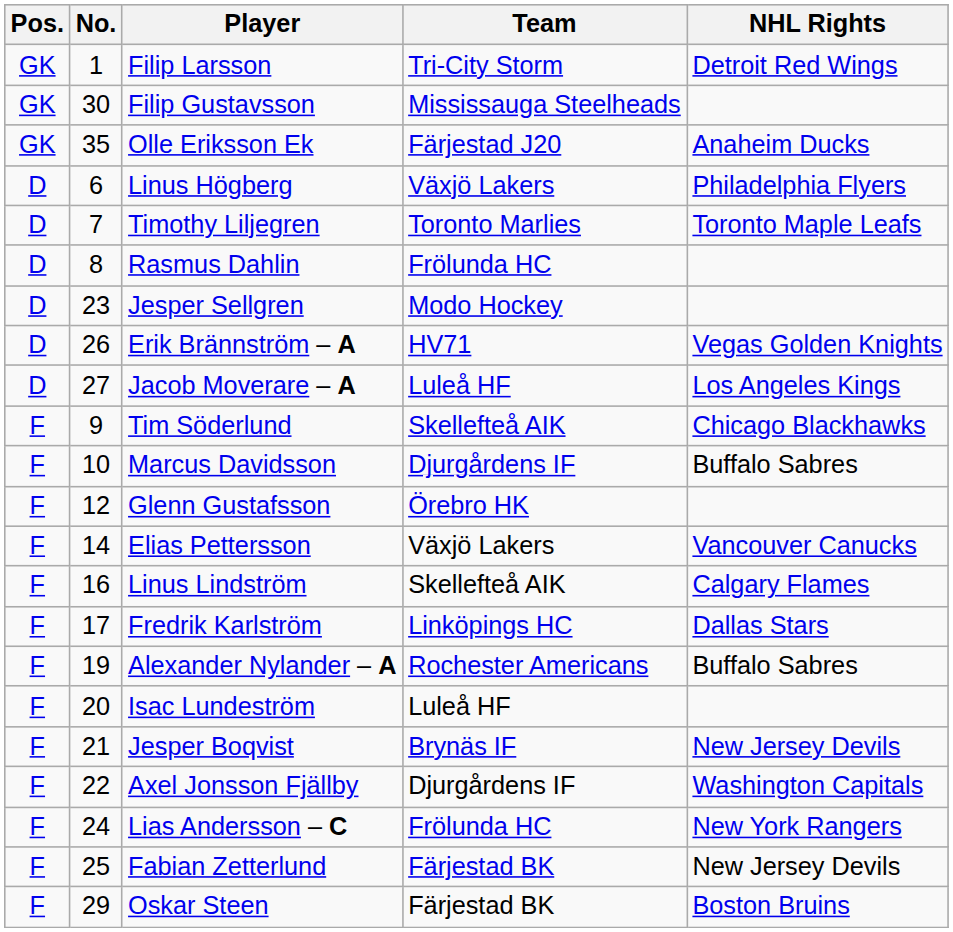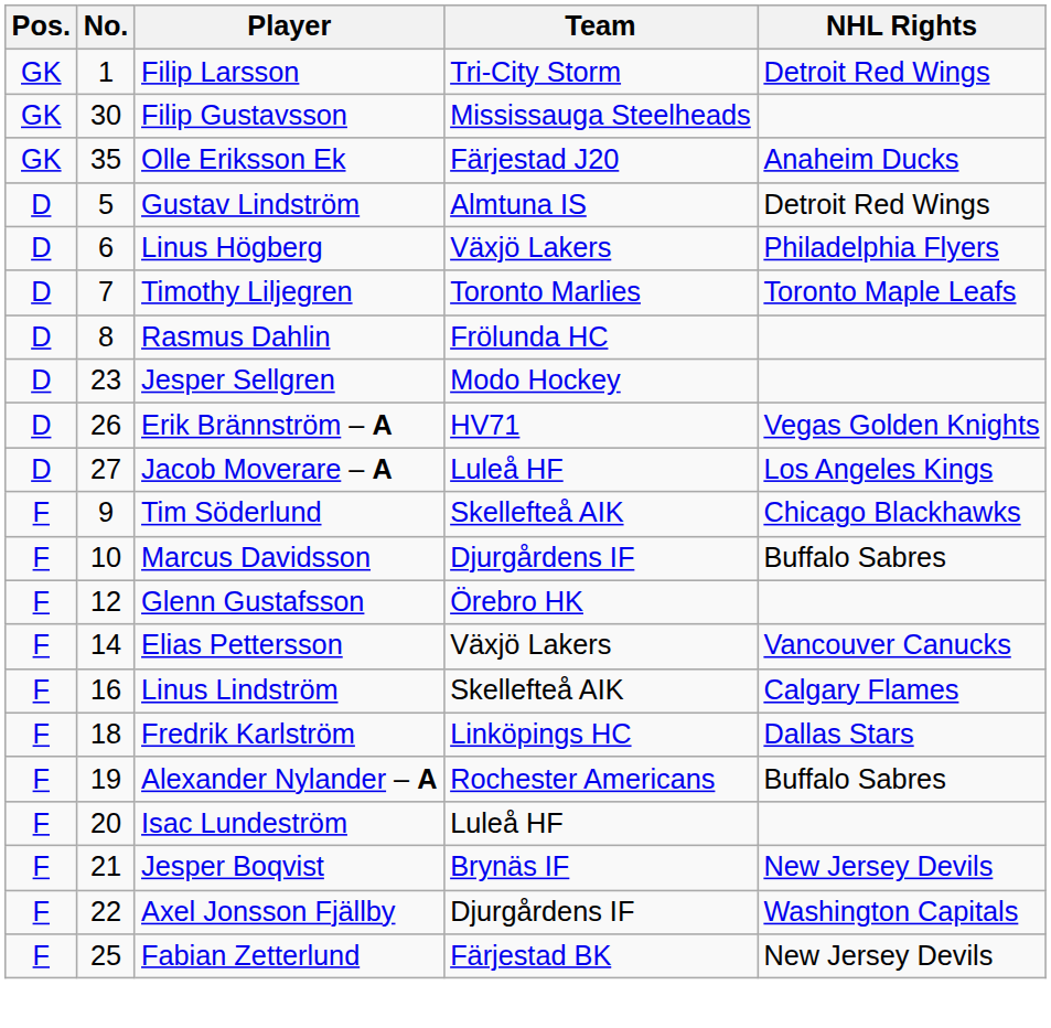 <table class="wikitable sortable">
 <tr>
 <th>Pos.</th>
 <th>No.</th>
 <th>Player</th>
 <th>Team</th>
 <th>NHL Rights</th>
 </tr>
 <tr>
 <td style="text-align:center;"><a href='#'>GK</a></td>
 <td style="text-align:center;">1</td>
 <td><a href='#'>Filip Larsson</a></td>
 <td> <a href='#'>Tri-City Storm</a></td>
 <td><a href='#'>Detroit Red Wings</a></td>
 </tr>
 <tr>
 <td style="text-align:center;"><a href='#'>GK</a></td>
 <td style="text-align:center;">30</td>
 <td><a href='#'>Filip Gustavsson</a></td>
 <td> <a href='#'>Mississauga Steelheads</a></td>
 <td></td>
 </tr>
 <tr>
 <td style="text-align:center;"><a href='#'>GK</a></td>
 <td style="text-align:center;">35</td>
 <td><a href='#'>Olle Eriksson Ek</a></td>
 <td> <a href='#'>Färjestad J20</a></td>
 <td><a href='#'>Anaheim Ducks</a></td>
+</tr>
+<tr>
+<td style="text-align:center;"><a href='#'>D</a></td>
+<td style="text-align:center;">5</td>
+<td><a href='#'>Gustav Lindström</a></td>
+<td> <a href='#'>Almtuna IS</a></td>
+<td>Detroit Red Wings</td>
 </tr>
 <tr>
 <td style="text-align:center;"><a href='#'>D</a></td>
 <td style="text-align:center;">6</td>
 <td><a href='#'>Linus Högberg</a></td>
 <td> <a href='#'>Växjö Lakers</a></td>
 <td><a href='#'>Philadelphia Flyers</a></td>
 </tr>
 <tr>
 <td style="text-align:center;"><a href='#'>D</a></td>
 <td style="text-align:center;">7</td>
 <td><a href='#'>Timothy Liljegren</a></td>
 <td> <a href='#'>Toronto Marlies</a></td>
 <td><a href='#'>Toronto Maple Leafs</a></td>
 </tr>
 <tr>
 <td style="text-align:center;"><a href='#'>D</a></td>
 <td style="text-align:center;">8</td>
 <td><a href='#'>Rasmus Dahlin</a></td>
 <td> <a href='#'>Frölunda HC</a></td>
 <td></td>
 </tr>
 <tr>
 <td style="text-align:center;"><a href='#'>D</a></td>
 <td style="text-align:center;">23</td>
 <td><a href='#'>Jesper Sellgren</a></td>
 <td> <a href='#'>Modo Hockey</a></td>
 <td></td>
 </tr>
 <tr>
 <td style="text-align:center;"><a href='#'>D</a></td>
 <td style="text-align:center;">26</td>
 <td><a href='#'>Erik Brännström</a> – <strong>A</strong></td>
 <td> <a href='#'>HV71</a></td>
 <td><a href='#'>Vegas Golden Knights</a></td>
 </tr>
 <tr>
 <td style="text-align:center;"><a href='#'>D</a></td>
 <td style="text-align:center;">27</td>
 <td><a href='#'>Jacob Moverare</a> – <strong>A</strong></td>
 <td> <a href='#'>Luleå HF</a></td>
 <td><a href='#'>Los Angeles Kings</a></td>
 </tr>
 <tr>
 <td style="text-align:center;"><a href='#'>F</a></td>
 <td style="text-align:center;">9</td>
 <td><a href='#'>Tim Söderlund</a></td>
 <td> <a href='#'>Skellefteå AIK</a></td>
 <td><a href='#'>Chicago Blackhawks</a></td>
 </tr>
 <tr>
 <td style="text-align:center;"><a href='#'>F</a></td>
 <td style="text-align:center;">10</td>
 <td><a href='#'>Marcus Davidsson</a></td>
 <td> <a href='#'>Djurgårdens IF</a></td>
 <td>Buffalo Sabres</td>
 </tr>
 <tr>
 <td style="text-align:center;"><a href='#'>F</a></td>
 <td style="text-align:center;">12</td>
 <td><a href='#'>Glenn Gustafsson</a></td>
 <td> <a href='#'>Örebro HK</a></td>
 <td></td>
 </tr>
 <tr>
 <td style="text-align:center;"><a href='#'>F</a></td>
 <td style="text-align:center;">14</td>
 <td><a href='#'>Elias Pettersson</a></td>
 <td> Växjö Lakers</td>
 <td><a href='#'>Vancouver Canucks</a></td>
 </tr>
 <tr>
 <td style="text-align:center;"><a href='#'>F</a></td>
 <td style="text-align:center;">16</td>
 <td><a href='#'>Linus Lindström</a></td>
 <td> Skellefteå AIK</td>
 <td><a href='#'>Calgary Flames</a></td>
 </tr>
 <tr>
 <td style="text-align:center;"><a href='#'>F</a></td>
-<td style="text-align:center;">17</td>
+<td style="text-align:center;">18</td>
 <td><a href='#'>Fredrik Karlström</a></td>
 <td> <a href='#'>Linköpings HC</a></td>
 <td><a href='#'>Dallas Stars</a></td>
 </tr>
 <tr>
 <td style="text-align:center;"><a href='#'>F</a></td>
 <td style="text-align:center;">19</td>
 <td><a href='#'>Alexander Nylander</a> – <strong>A</strong></td>
 <td> <a href='#'>Rochester Americans</a></td>
 <td>Buffalo Sabres</td>
 </tr>
 <tr>
 <td style="text-align:center;"><a href='#'>F</a></td>
 <td style="text-align:center;">20</td>
 <td><a href='#'>Isac Lundeström</a></td>
 <td> Luleå HF</td>
 <td></td>
 </tr>
 <tr>
 <td style="text-align:center;"><a href='#'>F</a></td>
 <td style="text-align:center;">21</td>
 <td><a href='#'>Jesper Boqvist</a></td>
 <td> <a href='#'>Brynäs IF</a></td>
 <td><a href='#'>New Jersey Devils</a></td>
 </tr>
 <tr>
 <td style="text-align:center;"><a href='#'>F</a></td>
 <td style="text-align:center;">22</td>
 <td><a href='#'>Axel Jonsson Fjällby</a></td>
 <td> Djurgårdens IF</td>
 <td><a href='#'>Washington Capitals</a></td>
 </tr>
 <tr>
 <td style="text-align:center;"><a href='#'>F</a></td>
-<td style="text-align:center;">24</td>
-<td><a href='#'>Lias Andersson</a> – <strong>C</strong></td>
-<td> <a href='#'>Frölunda HC</a></td>
-<td><a href='#'>New York Rangers</a></td>
-</tr>
-<tr>
-<td style="text-align:center;"><a href='#'>F</a></td>
 <td style="text-align:center;">25</td>
 <td><a href='#'>Fabian Zetterlund</a></td>
 <td> <a href='#'>Färjestad BK</a></td>
 <td>New Jersey Devils</td>
 </tr>
-<tr>
-<td style="text-align:center;"><a href='#'>F</a></td>
-<td style="text-align:center;">29</td>
-<td><a href='#'>Oskar Steen</a></td>
-<td> Färjestad BK</td>
-<td><a href='#'>Boston Bruins</a></td>
-</tr>
 </table>
